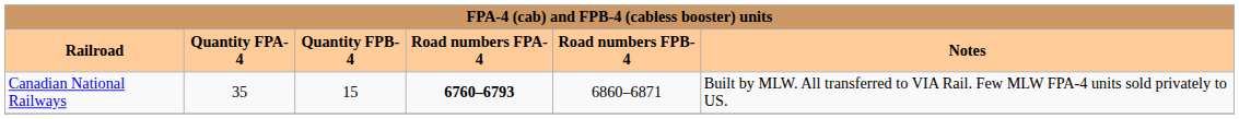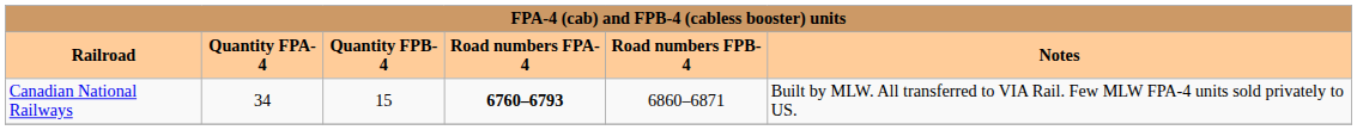 <table class="wikitable collapsible autocollapse" style="width:100%;">
 <tr>
 <th colspan="6" style="background: #cc9966;">FPA-4 (cab) and FPB-4 (cabless booster) units</th>
 </tr>
 <tr>
 <th style="background: #ffcc99;">Railroad</th>
 <th style="background: #ffcc99;">Quantity FPA-4</th>
 <th style="background: #ffcc99;">Quantity FPB-4</th>
 <th style="background: #ffcc99;">Road numbers FPA-4</th>
 <th style="background: #ffcc99;">Road numbers FPB-4</th>
 <th style="background: #ffcc99;">Notes</th>
 </tr>
 <tr>
 <td><a href='#'>Canadian National Railways</a></td>
-<td style="text-align:center;">35</td>
+<td style="text-align:center;">34</td>
 <td style="text-align:center;">15</td>
 <td style="text-align:center;"><strong>6760–6793</strong></td>
 <td style="text-align:center;">6860–6871</td>
 <td>Built by MLW. All transferred to VIA Rail. Few MLW FPA-4 units sold privately to US.</td>
 </tr>
 <tr>
 </tr>
 </table>
